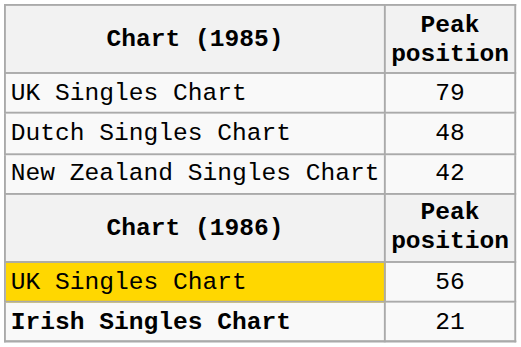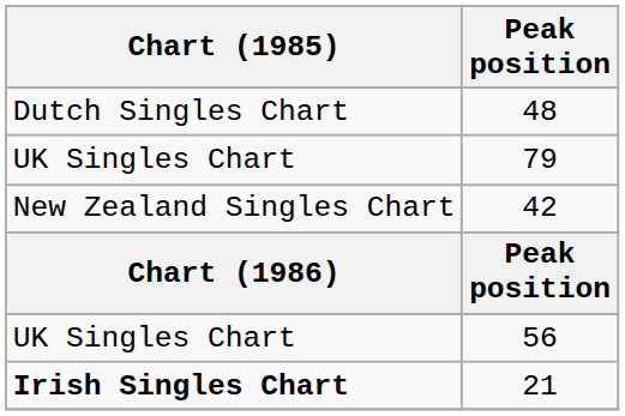 <table class="wikitable">
 <tr>
 <th align="left">Chart (1985)</th>
 <th align="left">Peak<br>position</th>
 </tr>
 <tr>
+<td align="left">Dutch Singles Chart</td>
+<td align="center">48</td>
+</tr>
+<tr>
 <td align="left">UK Singles Chart</td>
 <td align="center">79</td>
-</tr>
-<tr>
-<td align="left">Dutch Singles Chart</td>
-<td align="center">48</td>
 </tr>
 <tr>
 <td align="left">New Zealand Singles Chart</td>
 <td align="center">42</td>
 </tr>
 <tr>
 <th align="left">Chart (1986)</th>
 <th align="left">Peak<br>position</th>
 </tr>
 <tr>
-<td align="left" style="background: gold;">UK Singles Chart</td>
+<td align="left">UK Singles Chart</td>
 <td align="center">56</td>
 </tr>
 <tr>
 <td align="left"><strong>Irish Singles Chart</strong></td>
 <td align="center">21</td>
 </tr>
 <tr>
 </tr>
 </table>
